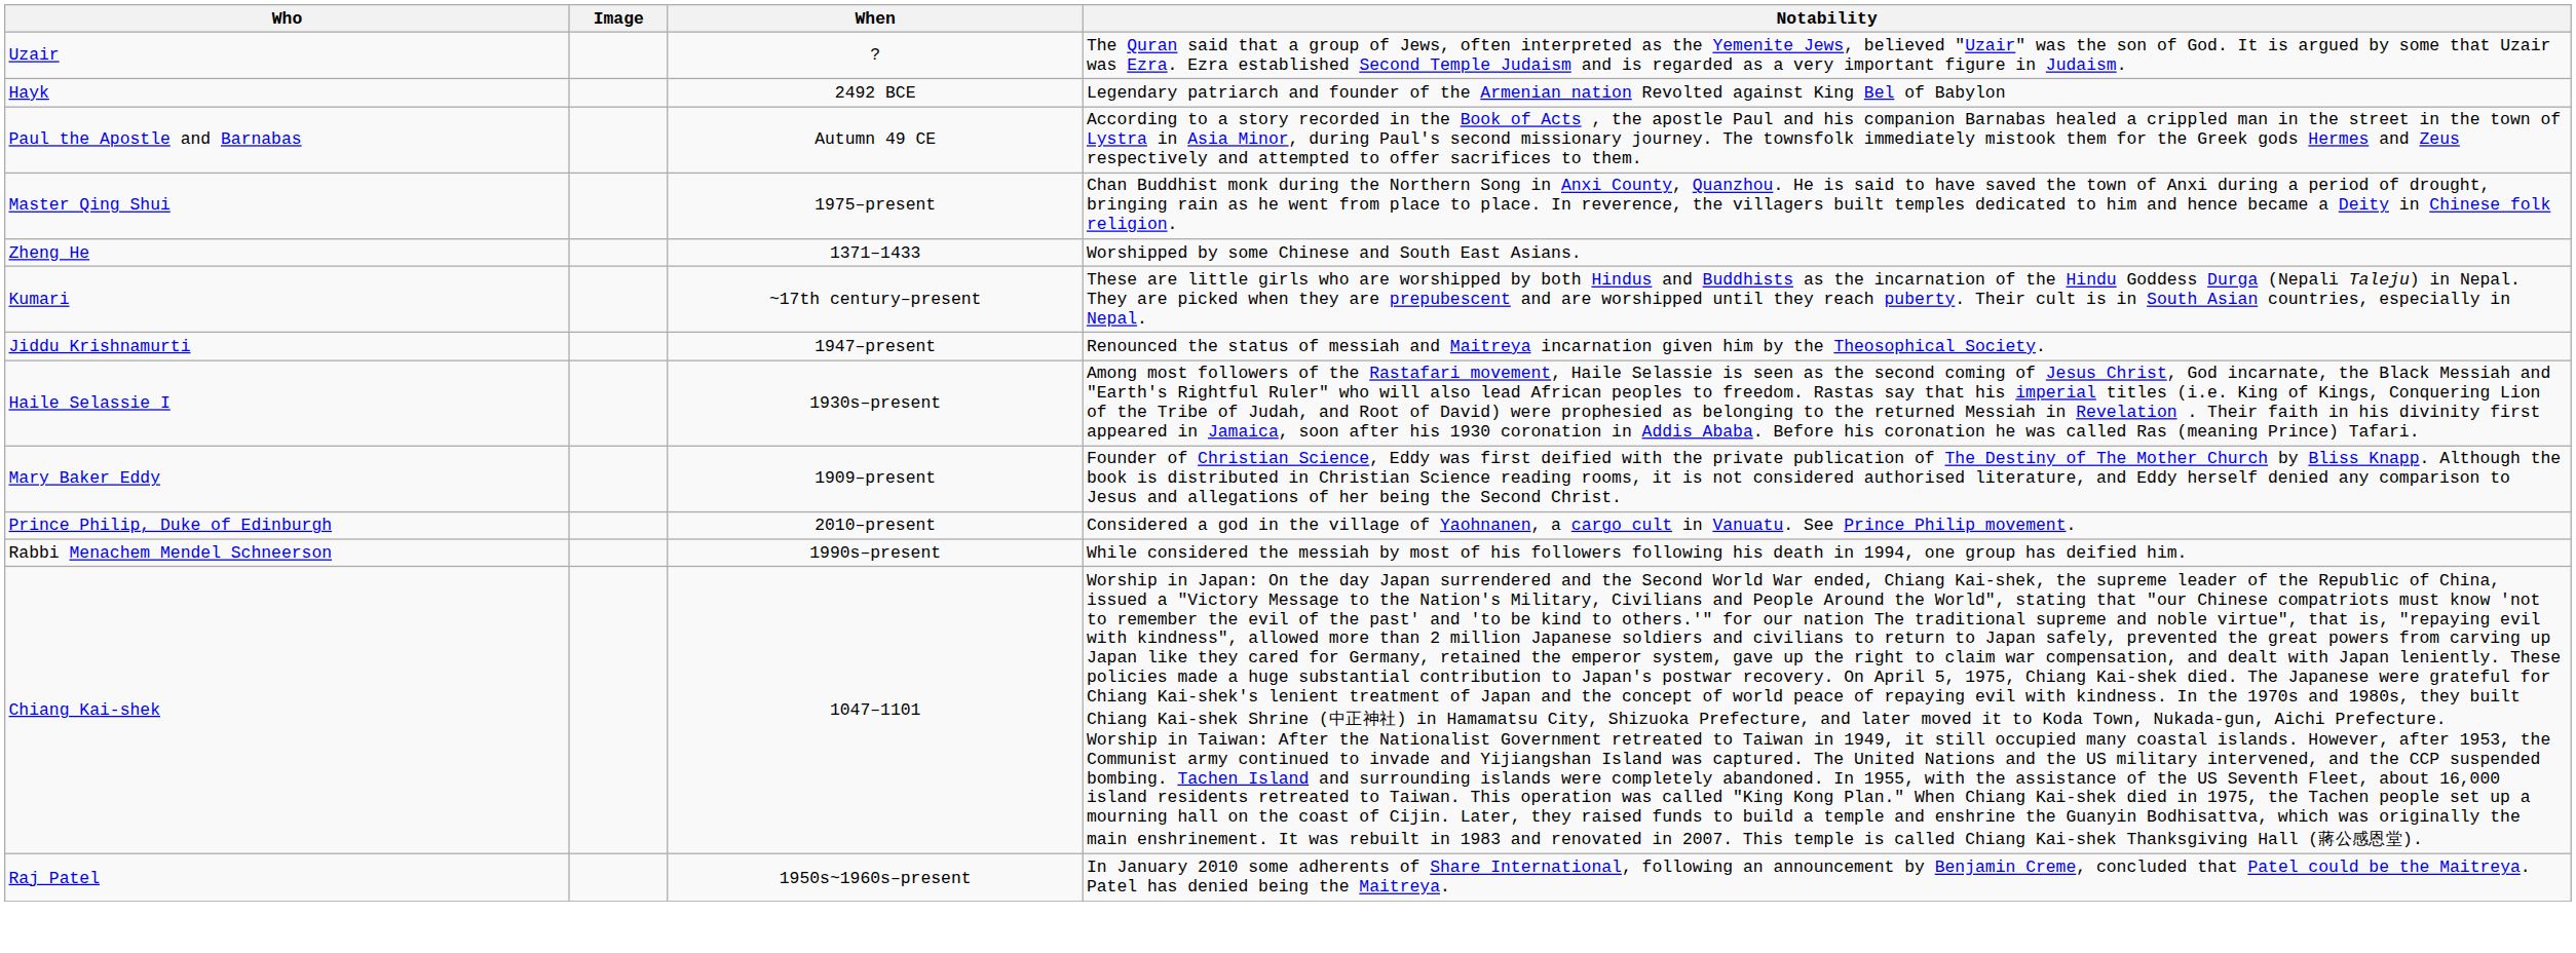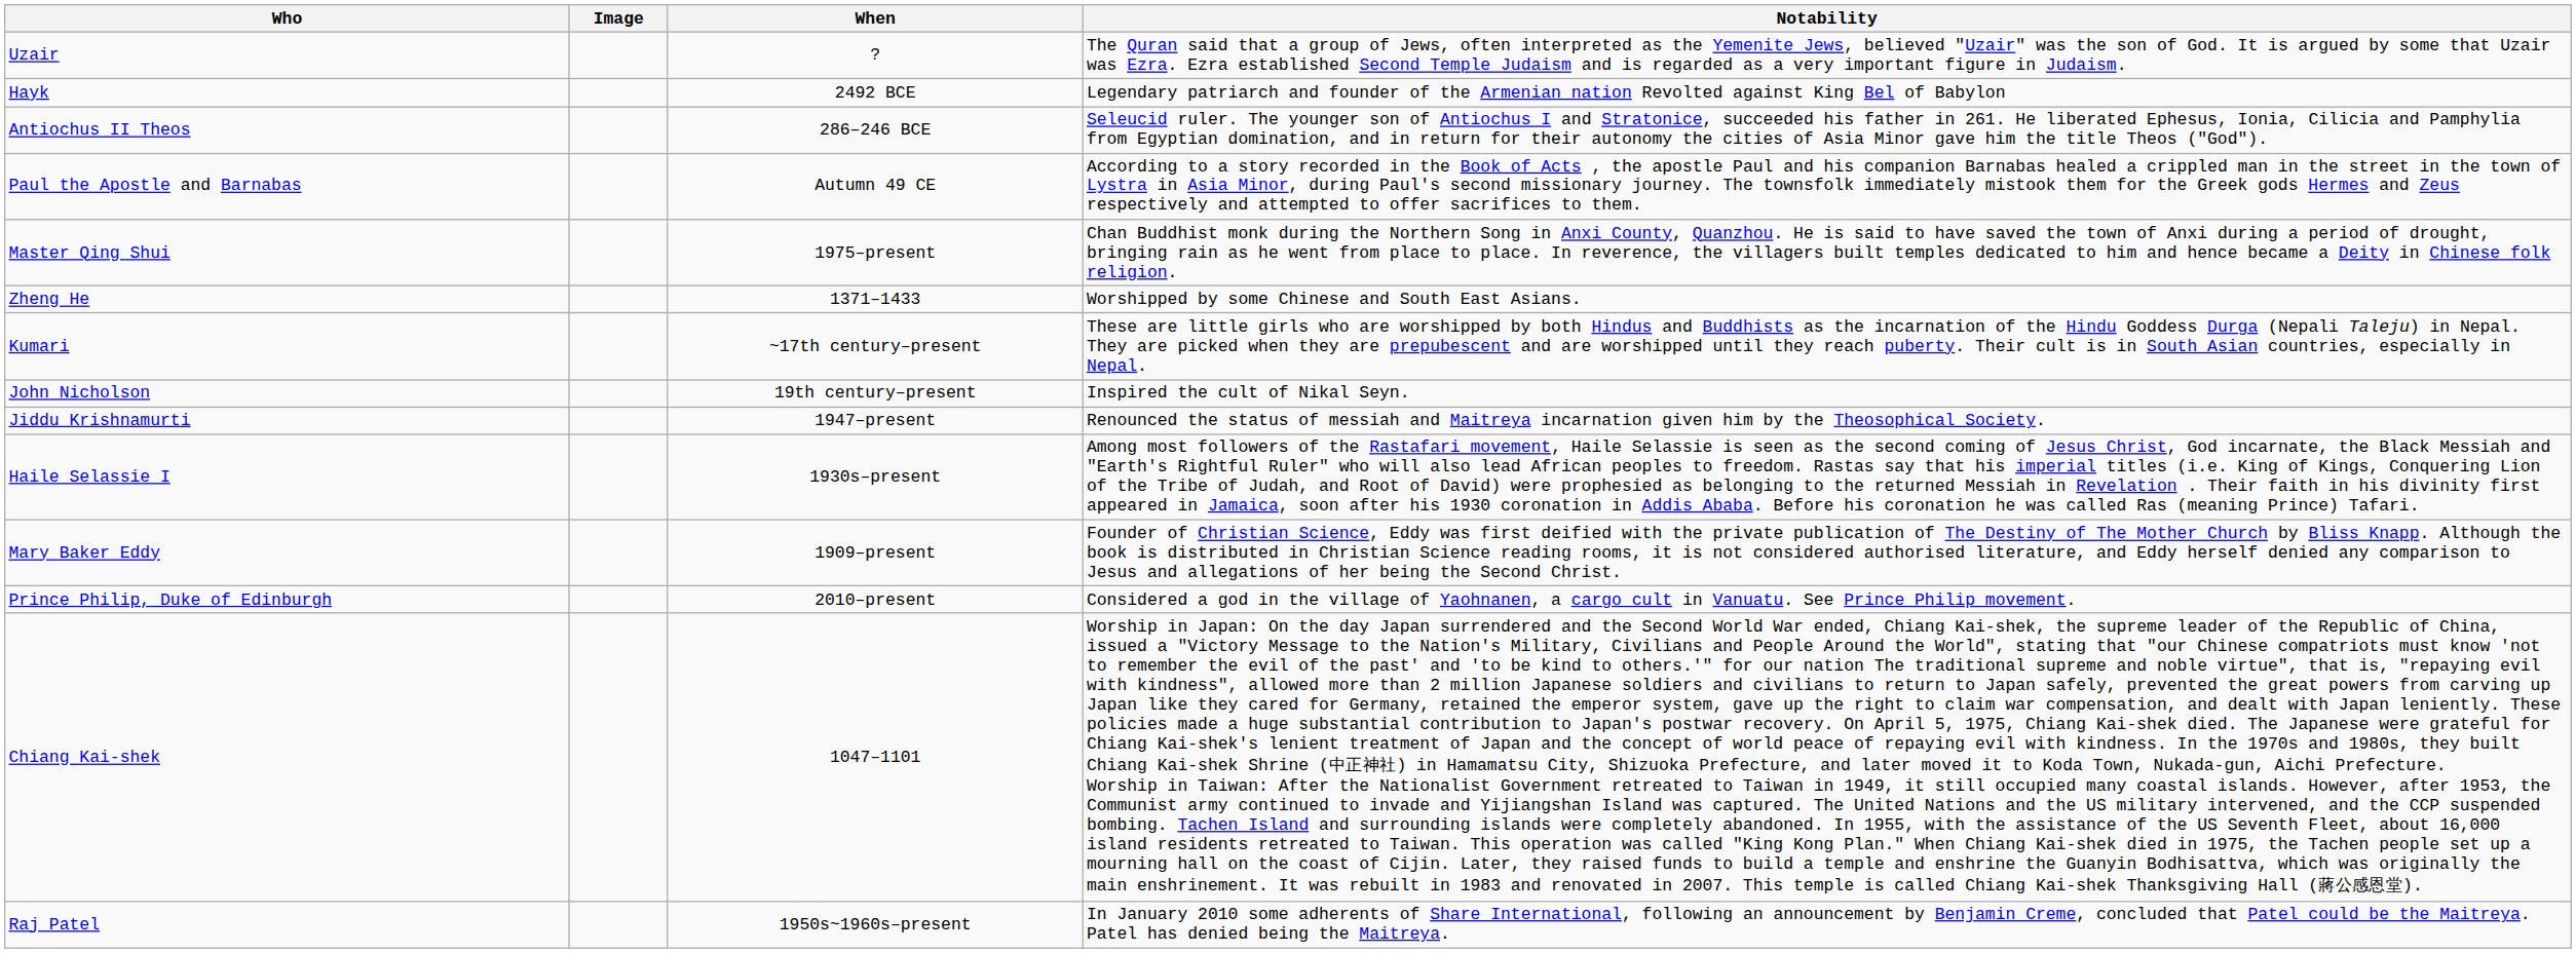 <table class="wikitable sortable" style="width:100%">
 <tr>
 <th style="width:22%;">Who</th>
 <th style="width:70px;">Image</th>
 <th>When</th>
 <th style="width:58%;">Notability</th>
 </tr>
 <tr>
 <td><a href='#'>Uzair</a></td>
 <td></td>
 <td style="text-align:center;">?</td>
 <td>The <a href='#'>Quran</a> said that a group of Jews, often interpreted as the <a href='#'>Yemenite Jews</a>, believed "<a href='#'>Uzair</a>" was the son of God. It is argued by some that Uzair was <a href='#'>Ezra</a>. Ezra established <a href='#'>Second Temple Judaism</a> and is regarded as a very important figure in <a href='#'>Judaism</a>.</td>
 </tr>
 <tr>
 <td><a href='#'>Hayk</a></td>
 <td></td>
 <td style="text-align:center;">2492 BCE</td>
 <td>Legendary patriarch and founder of the <a href='#'>Armenian nation</a> Revolted against King <a href='#'>Bel</a> of Babylon</td>
+</tr>
+<tr>
+<td><a href='#'>Antiochus II Theos</a></td>
+<td></td>
+<td style="text-align:center;">286–246 BCE</td>
+<td><a href='#'>Seleucid</a> ruler. The younger son of <a href='#'>Antiochus I</a> and <a href='#'>Stratonice</a>, succeeded his father in 261. He liberated Ephesus, Ionia, Cilicia and Pamphylia from Egyptian domination, and in return for their autonomy the cities of Asia Minor gave him the title Theos ("God").</td>
 </tr>
 <tr>
 <td><a href='#'>Paul the Apostle</a> and <a href='#'>Barnabas</a></td>
 <td></td>
 <td style="text-align:center;">Autumn 49 CE</td>
 <td>According to a story recorded in the <a href='#'>Book of Acts</a> , the apostle Paul and his companion Barnabas healed a crippled man in the street in the town of <a href='#'>Lystra</a> in <a href='#'>Asia Minor</a>, during Paul's second missionary journey. The townsfolk immediately mistook them for the Greek gods <a href='#'>Hermes</a> and <a href='#'>Zeus</a> respectively and attempted to offer sacrifices to them.</td>
 </tr>
 <tr>
 <td><a href='#'>Master Qing Shui</a></td>
 <td></td>
 <td style="text-align:center;">1975–present</td>
 <td>Chan Buddhist monk during the Northern Song in <a href='#'>Anxi County</a>, <a href='#'>Quanzhou</a>. He is said to have saved the town of Anxi during a period of drought, bringing rain as he went from place to place. In reverence, the villagers built temples dedicated to him and hence became a <a href='#'>Deity</a> in <a href='#'>Chinese folk religion</a>.</td>
 </tr>
 <tr>
 <td><a href='#'>Zheng He</a></td>
 <td></td>
 <td style="text-align:center;">1371–1433</td>
 <td>Worshipped by some Chinese and South East Asians.</td>
 </tr>
 <tr>
 <td><a href='#'>Kumari</a></td>
 <td></td>
 <td style="text-align:center;">~17th century–present</td>
 <td>These are little girls who are worshipped by both <a href='#'>Hindus</a> and <a href='#'>Buddhists</a> as the incarnation of the <a href='#'>Hindu</a> Goddess <a href='#'>Durga</a> (Nepali <em>Taleju</em>) in Nepal. They are picked when they are <a href='#'>prepubescent</a> and are worshipped until they reach <a href='#'>puberty</a>. Their cult is in <a href='#'>South Asian</a> countries, especially in <a href='#'>Nepal</a>.</td>
 </tr>
 <tr>
+<td><a href='#'>John Nicholson</a></td>
+<td></td>
+<td style="text-align:center;">19th century–present</td>
+<td>Inspired the cult of Nikal Seyn.</td>
+</tr>
+<tr>
 <td><a href='#'>Jiddu Krishnamurti</a></td>
 <td></td>
 <td style="text-align:center;">1947–present</td>
 <td>Renounced the status of messiah and <a href='#'>Maitreya</a> incarnation given him by the <a href='#'>Theosophical Society</a>.</td>
 </tr>
 <tr>
 <td><a href='#'>Haile Selassie I</a></td>
 <td></td>
 <td style="text-align:center;">1930s–present</td>
 <td>Among most followers of the <a href='#'>Rastafari movement</a>, Haile Selassie is seen as the second coming of <a href='#'>Jesus Christ</a>, God incarnate, the Black Messiah and "Earth's Rightful Ruler" who will also lead African peoples to freedom. Rastas say that his <a href='#'>imperial</a> titles (i.e. King of Kings, Conquering Lion of the Tribe of Judah, and Root of David) were prophesied as belonging to the returned Messiah in <a href='#'>Revelation</a> . Their faith in his divinity first appeared in <a href='#'>Jamaica</a>, soon after his 1930 coronation in <a href='#'>Addis Ababa</a>. Before his coronation he was called Ras (meaning Prince) Tafari.</td>
 </tr>
 <tr>
 <td><a href='#'>Mary Baker Eddy</a></td>
 <td></td>
 <td style="text-align:center;">1909–present</td>
 <td>Founder of <a href='#'>Christian Science</a>, Eddy was first deified with the private publication of <a href='#'>The Destiny of The Mother Church</a> by <a href='#'>Bliss Knapp</a>. Although the book is distributed in Christian Science reading rooms, it is not considered authorised literature, and Eddy herself denied any comparison to Jesus and allegations of her being the Second Christ.</td>
 </tr>
 <tr>
 <td><a href='#'>Prince Philip, Duke of Edinburgh</a></td>
 <td></td>
 <td style="text-align:center;">2010–present</td>
 <td>Considered a god in the village of <a href='#'>Yaohnanen</a>, a <a href='#'>cargo cult</a> in <a href='#'>Vanuatu</a>. See <a href='#'>Prince Philip movement</a>.</td>
 </tr>
 <tr>
-<td>Rabbi <a href='#'>Menachem Mendel Schneerson</a></td>
-<td></td>
-<td style="text-align:center;">1990s–present</td>
-<td>While considered the messiah by most of his followers following his death in 1994, one group has deified him.</td>
-</tr>
-<tr>
 <td><a href='#'>Chiang Kai-shek</a></td>
 <td></td>
 <td style="text-align:center;">1047–1101</td>
 <td>Worship in Japan: On the day Japan surrendered and the Second World War ended, Chiang Kai-shek, the supreme leader of the Republic of China, issued a "Victory Message to the Nation's Military, Civilians and People Around the World", stating that "our Chinese compatriots must know 'not to remember the evil of the past' and 'to be kind to others.'"  for our nation  The traditional supreme and noble virtue", that is, "repaying evil with kindness", allowed more than 2 million Japanese soldiers and civilians to return to Japan safely, prevented the great powers from carving up Japan like they cared for Germany, retained the emperor system, gave up the right to claim war compensation, and dealt with Japan leniently. These policies made a huge substantial contribution to Japan's postwar recovery. On April 5, 1975, Chiang Kai-shek died. The Japanese were grateful for Chiang Kai-shek's lenient treatment of Japan and the concept of world peace of repaying evil with kindness. In the 1970s and 1980s, they built Chiang Kai-shek Shrine (中正神社) in Hamamatsu City, Shizuoka Prefecture, and later moved it to Koda Town, Nukada-gun, Aichi Prefecture.<br>Worship in Taiwan: After the Nationalist Government retreated to Taiwan in 1949, it still occupied many coastal islands. However, after 1953, the Communist army continued to invade and Yijiangshan Island was captured. The United Nations and the US military intervened, and the CCP suspended bombing.  <a href='#'>Tachen Island</a> and surrounding islands were completely abandoned.  In 1955, with the assistance of the US Seventh Fleet, about 16,000 island residents retreated to Taiwan. This operation was called "King Kong Plan." When Chiang Kai-shek died in 1975, the Tachen people set up a mourning hall on the coast of Cijin. Later, they raised funds to build a temple and enshrine the Guanyin Bodhisattva, which was originally the main enshrinement. It was rebuilt in 1983 and renovated in 2007. This temple is called Chiang Kai-shek Thanksgiving Hall (蔣公感恩堂).</td>
 </tr>
 <tr>
 <td><a href='#'>Raj Patel</a></td>
 <td></td>
 <td style="text-align:center;">1950s~1960s–present</td>
 <td>In January 2010 some adherents of <a href='#'>Share International</a>, following an announcement by <a href='#'>Benjamin Creme</a>, concluded that <a href='#'>Patel could be the Maitreya</a>. Patel has denied being the <a href='#'>Maitreya</a>.</td>
 </tr>
 </table>
